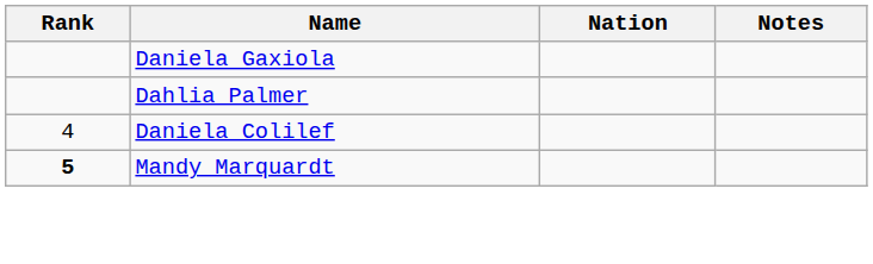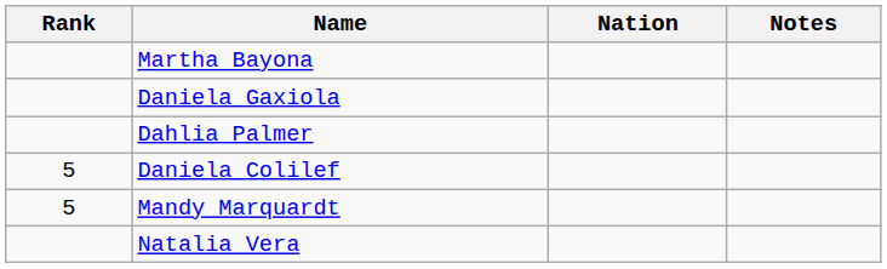 <table class="wikitable sortable" style="text-align:center" width=40%>
 <tr>
 <th>Rank</th>
 <th>Name</th>
 <th>Nation</th>
 <th>Notes</th>
+</tr>
+<tr>
+<td></td>
+<td align=left><a href='#'>Martha Bayona</a></td>
+<td align=left></td>
+<td></td>
 </tr>
 <tr>
 <td></td>
 <td align=left><a href='#'>Daniela Gaxiola</a></td>
 <td align=left></td>
 <td></td>
 </tr>
 <tr>
 <td></td>
 <td align=left><a href='#'>Dahlia Palmer</a></td>
 <td align=left></td>
 <td></td>
 </tr>
 <tr>
-<td>4</td>
+<td>5</td>
 <td align=left><a href='#'>Daniela Colilef</a></td>
 <td align=left></td>
 <td></td>
 </tr>
 <tr>
-<td><strong>5</strong></td>
+<td>5</td>
 <td align=left><a href='#'>Mandy Marquardt</a></td>
 <td align=left></td>
 <td></td>
 </tr>
+<tr>
+<td></td>
+<td align=left><a href='#'>Natalia Vera</a></td>
+<td align=left></td>
+<td></td>
+</tr>
 </table>
